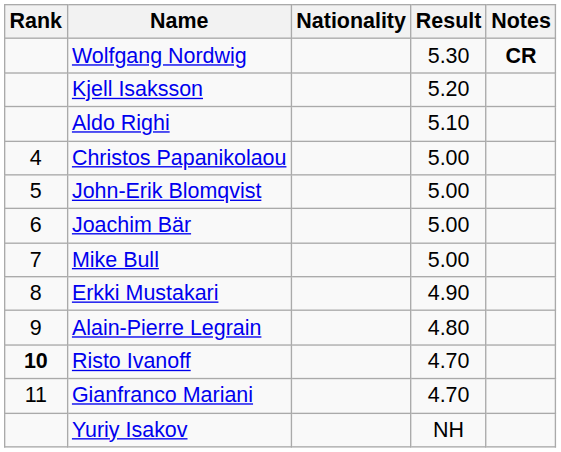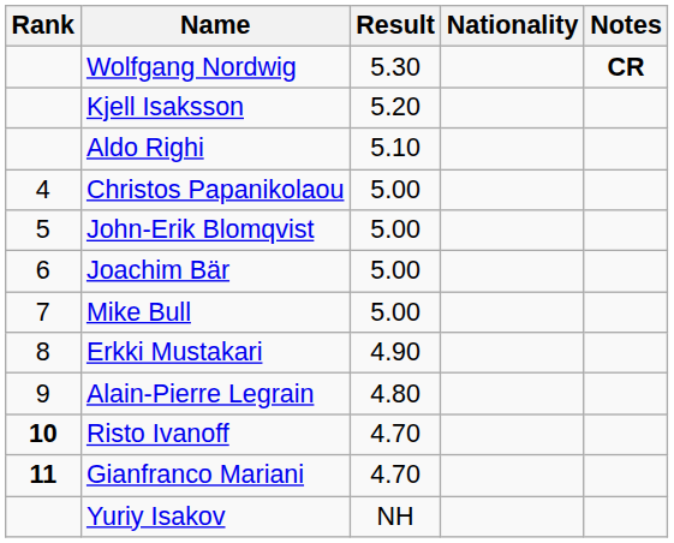 <table class="wikitable sortable" style="text-align:center">
 <tr>
 <th>Rank</th>
 <th>Name</th>
+<th>Result</th>
 <th>Nationality</th>
-<th>Result</th>
 <th>Notes</th>
 </tr>
 <tr>
 <td></td>
 <td align=left><a href='#'>Wolfgang Nordwig</a></td>
+<td>5.30</td>
 <td align=left></td>
-<td>5.30</td>
 <td><strong>CR</strong></td>
 </tr>
 <tr>
 <td></td>
 <td align=left><a href='#'>Kjell Isaksson</a></td>
+<td>5.20</td>
 <td align=left></td>
-<td>5.20</td>
 <td></td>
 </tr>
 <tr>
 <td></td>
 <td align=left><a href='#'>Aldo Righi</a></td>
+<td>5.10</td>
 <td align=left></td>
-<td>5.10</td>
 <td></td>
 </tr>
 <tr>
 <td>4</td>
 <td align=left><a href='#'>Christos Papanikolaou</a></td>
+<td>5.00</td>
 <td align=left></td>
-<td>5.00</td>
 <td></td>
 </tr>
 <tr>
 <td>5</td>
 <td align=left><a href='#'>John-Erik Blomqvist</a></td>
+<td>5.00</td>
 <td align=left></td>
-<td>5.00</td>
 <td></td>
 </tr>
 <tr>
 <td>6</td>
 <td align=left><a href='#'>Joachim Bär</a></td>
+<td>5.00</td>
 <td align=left></td>
-<td>5.00</td>
 <td></td>
 </tr>
 <tr>
 <td>7</td>
 <td align=left><a href='#'>Mike Bull</a></td>
+<td>5.00</td>
 <td align=left></td>
-<td>5.00</td>
 <td></td>
 </tr>
 <tr>
 <td>8</td>
 <td align=left><a href='#'>Erkki Mustakari</a></td>
+<td>4.90</td>
 <td align=left></td>
-<td>4.90</td>
 <td></td>
 </tr>
 <tr>
 <td>9</td>
 <td align=left><a href='#'>Alain-Pierre Legrain</a></td>
+<td>4.80</td>
 <td align=left></td>
-<td>4.80</td>
 <td></td>
 </tr>
 <tr>
 <td><strong>10</strong></td>
 <td align=left><a href='#'>Risto Ivanoff</a></td>
+<td>4.70</td>
 <td align=left></td>
-<td>4.70</td>
 <td></td>
 </tr>
 <tr>
-<td>11</td>
+<td><strong>11</strong></td>
 <td align=left><a href='#'>Gianfranco Mariani</a></td>
+<td>4.70</td>
 <td align=left></td>
-<td>4.70</td>
 <td></td>
 </tr>
 <tr>
 <td></td>
 <td align=left><a href='#'>Yuriy Isakov</a></td>
+<td>NH</td>
 <td align=left></td>
-<td>NH</td>
 <td></td>
 </tr>
 </table>
